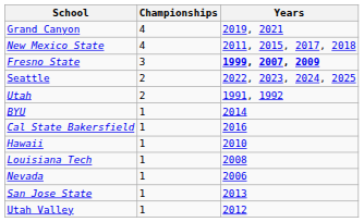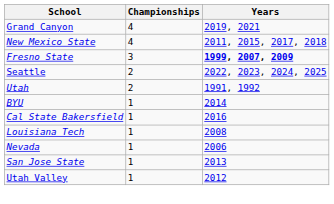 <table class="wikitable">
 <tr>
 <th>School</th>
 <th>Championships</th>
 <th>Years</th>
 </tr>
 <tr>
 <td><a href='#'>Grand Canyon</a></td>
 <td>4</td>
 <td><a href='#'>2019</a>, <a href='#'>2021</a></td>
 </tr>
 <tr>
 <td><em><a href='#'>New Mexico State</a></em></td>
 <td>4</td>
 <td><a href='#'>2011</a>, <a href='#'>2015</a>, <a href='#'>2017</a>, <a href='#'>2018</a></td>
 </tr>
 <tr>
 <td><em><a href='#'>Fresno State</a></em></td>
 <td>3</td>
 <td><strong><a href='#'>1999</a>, <a href='#'>2007</a>, <a href='#'>2009</a></strong></td>
 </tr>
 <tr>
 <td><a href='#'>Seattle</a></td>
 <td>2</td>
 <td><a href='#'>2022</a>, <a href='#'>2023</a>, <a href='#'>2024</a>, <a href='#'>2025</a></td>
 </tr>
 <tr>
 <td><em><a href='#'>Utah</a></em></td>
 <td>2</td>
 <td><a href='#'>1991</a>, <a href='#'>1992</a></td>
 </tr>
 <tr>
 <td><em><a href='#'>BYU</a></em></td>
 <td>1</td>
 <td><a href='#'>2014</a></td>
 </tr>
 <tr>
 <td><em><a href='#'>Cal State Bakersfield</a></em></td>
 <td>1</td>
 <td><a href='#'>2016</a></td>
 </tr>
 <tr>
-<td><em><a href='#'>Hawaii</a></em></td>
-<td>1</td>
-<td><a href='#'>2010</a></td>
-</tr>
-<tr>
 <td><em><a href='#'>Louisiana Tech</a></em></td>
 <td>1</td>
 <td><a href='#'>2008</a></td>
 </tr>
 <tr>
 <td><em><a href='#'>Nevada</a></em></td>
 <td>1</td>
 <td><a href='#'>2006</a></td>
 </tr>
 <tr>
 <td><em><a href='#'>San Jose State</a></em></td>
 <td>1</td>
 <td><a href='#'>2013</a></td>
 </tr>
 <tr>
 <td><a href='#'>Utah Valley</a></td>
 <td>1</td>
 <td><a href='#'>2012</a></td>
 </tr>
 </table>
